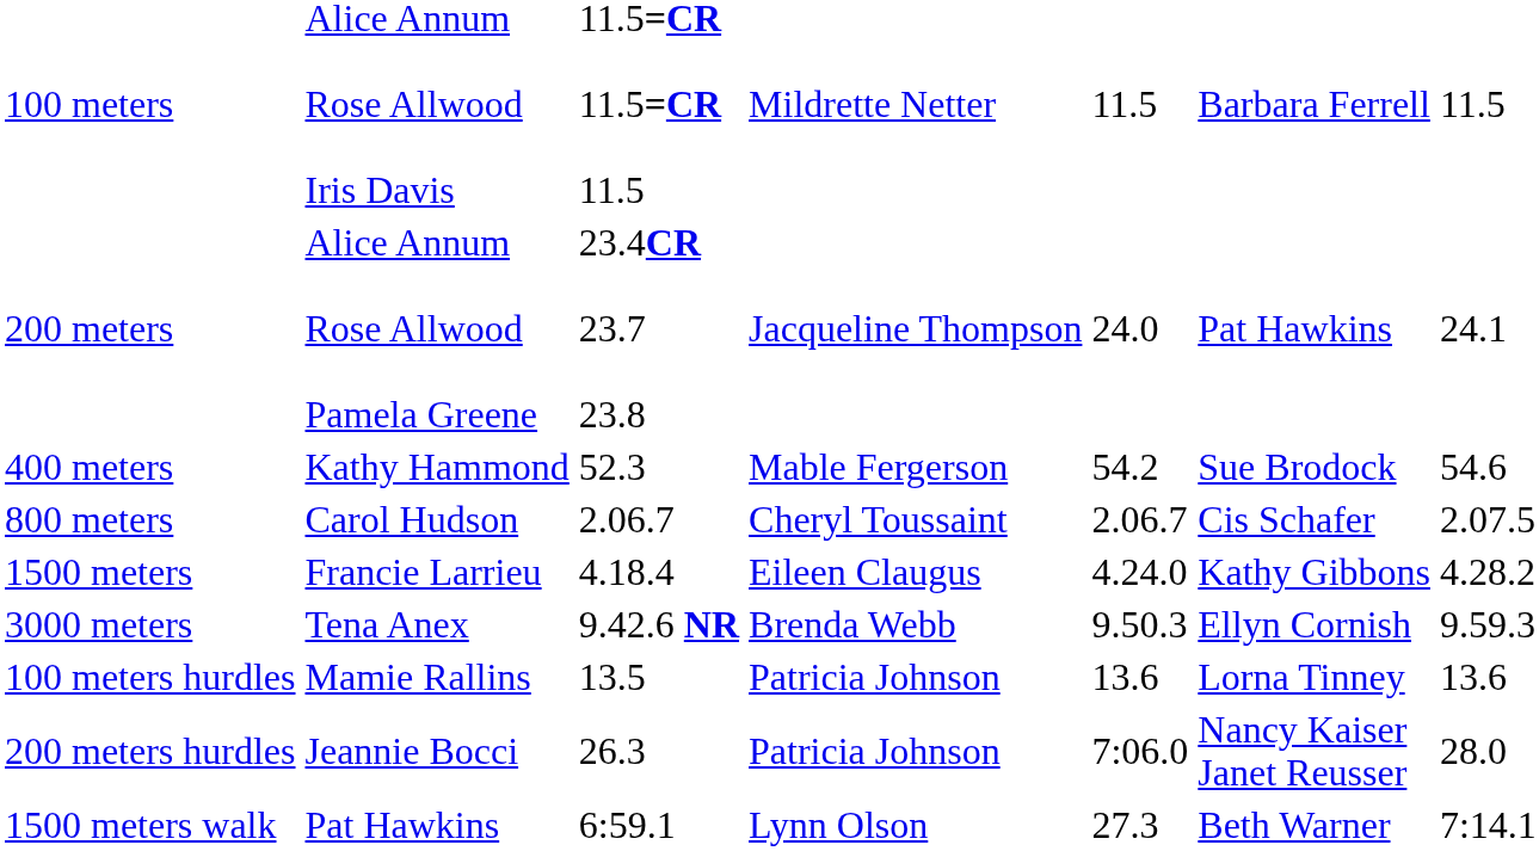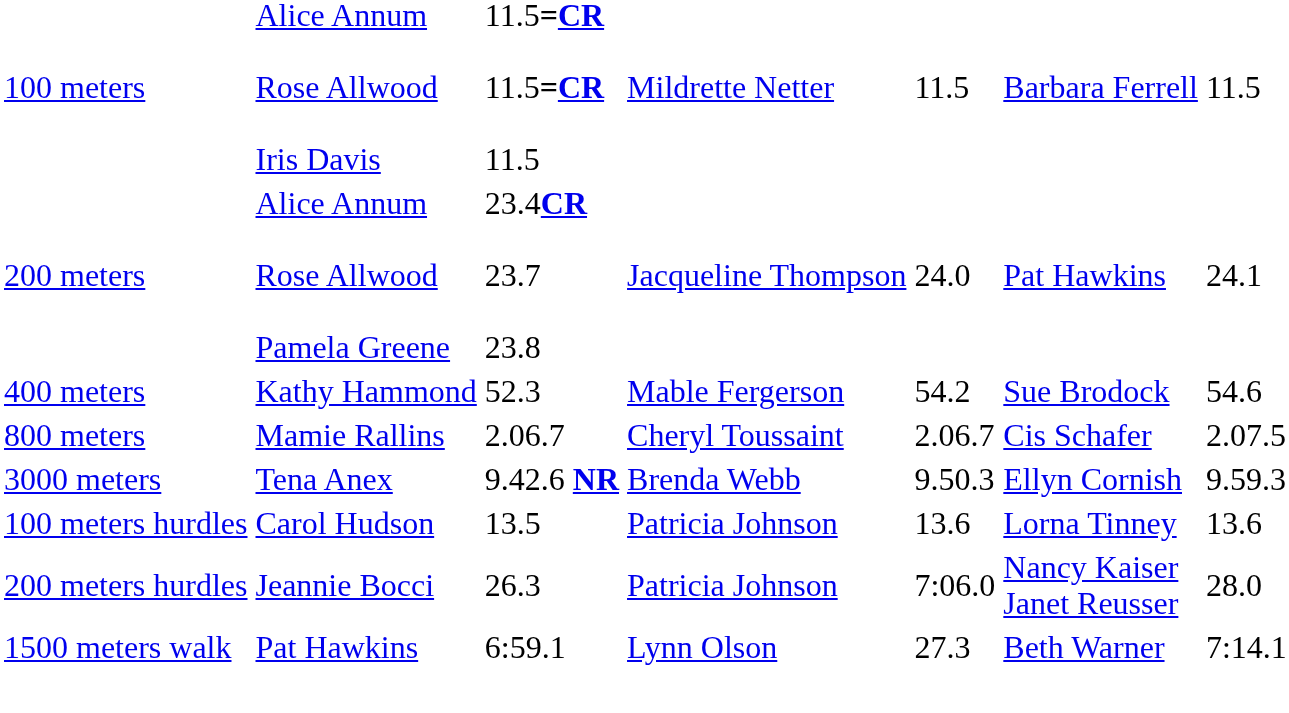 <table>
 <tr>
 <td><a href='#'>100 meters</a></td>
 <td><a href='#'>Alice Annum</a><br><br><a href='#'>Rose Allwood</a><br><br><a href='#'>Iris Davis</a></td>
 <td>11.5<strong>=<a href='#'>CR</a></strong><br><br>11.5<strong>=<a href='#'>CR</a></strong><br><br>11.5</td>
 <td><a href='#'>Mildrette Netter</a></td>
 <td>11.5</td>
 <td><a href='#'>Barbara Ferrell</a></td>
 <td>11.5</td>
 </tr>
 <tr>
 <td><a href='#'>200 meters</a></td>
 <td><a href='#'>Alice Annum</a><br><br><a href='#'>Rose Allwood</a><br><br><a href='#'>Pamela Greene</a></td>
 <td>23.4<strong><a href='#'>CR</a></strong><br><br>23.7<br><br>23.8</td>
 <td><a href='#'>Jacqueline Thompson</a></td>
 <td>24.0</td>
 <td><a href='#'>Pat Hawkins</a></td>
 <td>24.1</td>
 </tr>
 <tr>
 <td><a href='#'>400 meters</a></td>
 <td><a href='#'>Kathy Hammond</a></td>
 <td>52.3</td>
 <td><a href='#'>Mable Fergerson</a></td>
 <td>54.2</td>
 <td><a href='#'>Sue Brodock</a></td>
 <td>54.6</td>
 </tr>
 <tr>
 <td><a href='#'>800 meters</a></td>
-<td><a href='#'>Carol Hudson</a></td>
+<td><a href='#'>Mamie Rallins</a></td>
 <td>2.06.7</td>
 <td><a href='#'>Cheryl Toussaint</a></td>
 <td>2.06.7</td>
 <td><a href='#'>Cis Schafer</a></td>
 <td>2.07.5</td>
-</tr>
-<tr>
-<td><a href='#'>1500 meters</a></td>
-<td><a href='#'>Francie Larrieu</a></td>
-<td>4.18.4</td>
-<td><a href='#'>Eileen Claugus</a></td>
-<td>4.24.0</td>
-<td><a href='#'>Kathy Gibbons</a></td>
-<td>4.28.2</td>
 </tr>
 <tr>
 <td><a href='#'>3000 meters</a></td>
 <td><a href='#'>Tena Anex</a></td>
 <td>9.42.6 <strong><a href='#'>NR</a></strong></td>
 <td><a href='#'>Brenda Webb</a></td>
 <td>9.50.3</td>
 <td><a href='#'>Ellyn Cornish</a></td>
 <td>9.59.3</td>
 </tr>
 <tr>
 <td><a href='#'>100 meters hurdles</a></td>
-<td><a href='#'>Mamie Rallins</a></td>
+<td><a href='#'>Carol Hudson</a></td>
 <td>13.5</td>
 <td><a href='#'>Patricia Johnson</a></td>
 <td>13.6</td>
 <td><a href='#'>Lorna Tinney</a></td>
 <td>13.6</td>
 </tr>
 <tr>
 <td><a href='#'>200 meters hurdles</a></td>
 <td><a href='#'>Jeannie Bocci</a></td>
 <td>26.3</td>
 <td><a href='#'>Patricia Johnson</a></td>
 <td>7:06.0</td>
 <td><a href='#'>Nancy Kaiser</a><br><a href='#'>Janet Reusser</a></td>
 <td>28.0</td>
 </tr>
 <tr>
 <td><a href='#'>1500 meters walk</a></td>
 <td><a href='#'>Pat Hawkins</a></td>
 <td>6:59.1</td>
 <td><a href='#'>Lynn Olson</a></td>
 <td>27.3</td>
 <td><a href='#'>Beth Warner</a></td>
 <td>7:14.1</td>
 </tr>
 </table>
